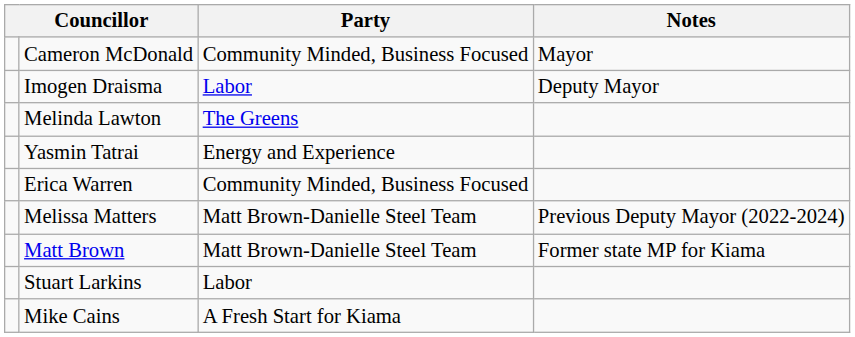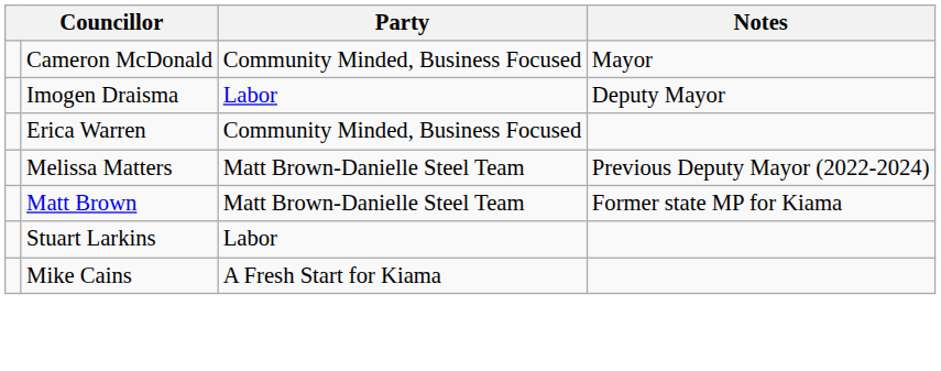 <table class="wikitable">
 <tr>
 <th colspan="2">Councillor</th>
 <th>Party</th>
 <th>Notes</th>
 </tr>
 <tr>
 <td> </td>
 <td>Cameron McDonald</td>
 <td>Community Minded, Business Focused</td>
 <td>Mayor</td>
 </tr>
 <tr>
 <td> </td>
 <td>Imogen Draisma</td>
 <td><a href='#'>Labor</a></td>
 <td>Deputy Mayor</td>
-</tr>
-<tr>
-<td> </td>
-<td>Melinda Lawton</td>
-<td><a href='#'>The Greens</a></td>
-<td></td>
-</tr>
-<tr>
-<td> </td>
-<td>Yasmin Tatrai</td>
-<td>Energy and Experience</td>
-<td></td>
 </tr>
 <tr>
 <td> </td>
 <td>Erica Warren</td>
 <td>Community Minded, Business Focused</td>
 <td></td>
 </tr>
 <tr>
 <td> </td>
 <td>Melissa Matters</td>
 <td>Matt Brown-Danielle Steel Team</td>
 <td>Previous Deputy Mayor (2022-2024)</td>
 </tr>
 <tr>
 <td> </td>
 <td><a href='#'>Matt Brown</a></td>
 <td>Matt Brown-Danielle Steel Team</td>
 <td>Former state MP for Kiama</td>
 </tr>
 <tr>
 <td> </td>
 <td>Stuart Larkins</td>
 <td>Labor</td>
 <td></td>
 </tr>
 <tr>
 <td> </td>
 <td>Mike Cains</td>
 <td>A Fresh Start for Kiama</td>
 <td></td>
 </tr>
 </table>
